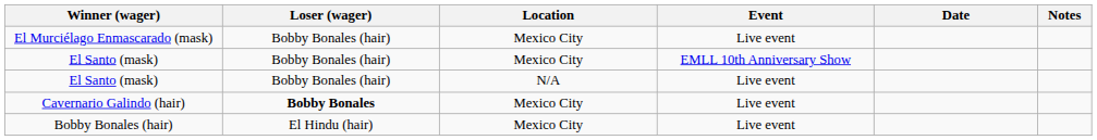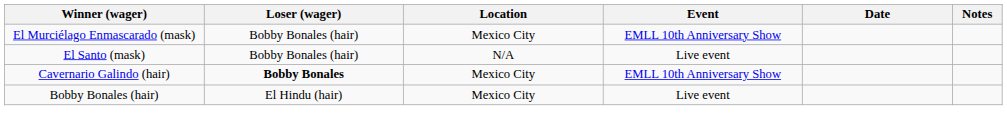 <table class="wikitable sortable" width=100%  style="text-align: center">
 <tr>
 <th width=20% scope="col">Winner (wager)</th>
 <th width=20% scope="col">Loser (wager)</th>
 <th width=20% scope="col">Location</th>
 <th width=20% scope="col">Event</th>
 <th width=15% scope="col">Date</th>
 <th class="unsortable" width=5% scope="col">Notes</th>
 </tr>
 <tr>
 <td><a href='#'>El Murciélago Enmascarado</a> (mask)</td>
-<td>Bobby Bonales (hair)</td>
-<td>Mexico City</td>
-<td>Live event</td>
-<td></td>
-<td></td>
-</tr>
-<tr>
-<td><a href='#'>El Santo</a> (mask)</td>
 <td>Bobby Bonales (hair)</td>
 <td>Mexico City</td>
 <td><a href='#'>EMLL 10th Anniversary Show</a></td>
 <td></td>
 <td></td>
 </tr>
 <tr>
 <td><a href='#'>El Santo</a> (mask)</td>
 <td>Bobby Bonales (hair)</td>
 <td>N/A</td>
 <td>Live event</td>
 <td></td>
 <td></td>
 </tr>
 <tr>
 <td><a href='#'>Cavernario Galindo</a> (hair)</td>
 <td><strong>Bobby Bonales</strong></td>
 <td>Mexico City</td>
-<td>Live event</td>
+<td><a href='#'>EMLL 10th Anniversary Show</a></td>
 <td></td>
 <td></td>
 </tr>
 <tr>
 <td>Bobby Bonales (hair)</td>
 <td>El Hindu (hair)</td>
 <td>Mexico City</td>
 <td>Live event</td>
 <td></td>
 <td></td>
 </tr>
 </table>
